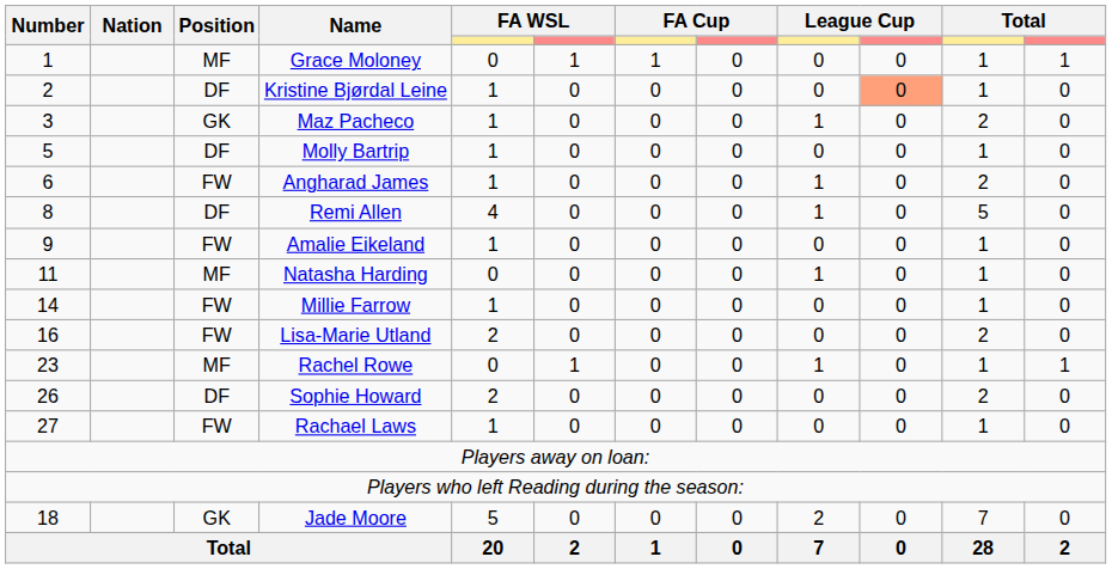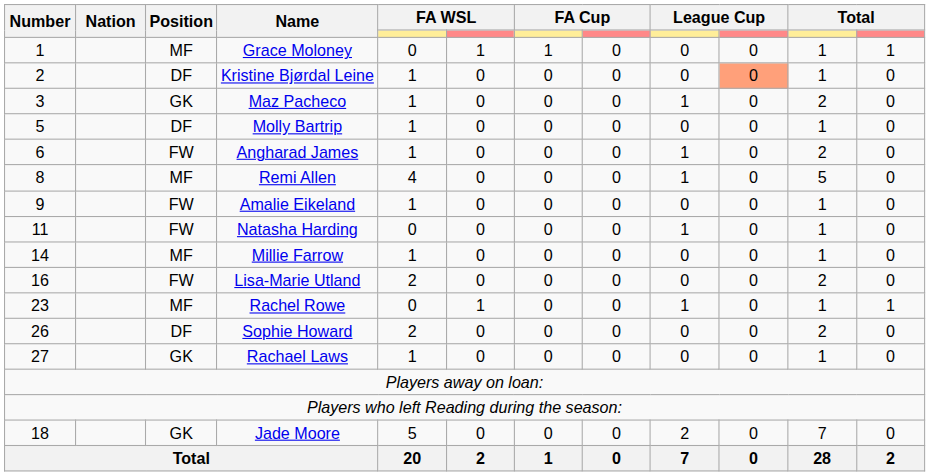 <table class="wikitable" style="font-size: 95%; text-align: center;">
 <tr>
 <th rowspan=2 width=60>Number</th>
 <th rowspan=2 width=60>Nation</th>
 <th rowspan=2 width=60>Position</th>
 <th rowspan=2 width=150>Name</th>
 <th colspan=2>FA WSL</th>
 <th colspan=2>FA Cup</th>
 <th colspan=2>League Cup</th>
 <th colspan=2>Total</th>
 </tr>
 <tr>
 <th style="width:60px; background:#fe9;"></th>
 <th style="width:60px; background:#ff8888;"></th>
 <th style="width:60px; background:#fe9;"></th>
 <th style="width:60px; background:#ff8888;"></th>
 <th style="width:60px; background:#fe9;"></th>
 <th style="width:60px; background:#ff8888;"></th>
 <th style="width:60px; background:#fe9;"></th>
 <th style="width:60px; background:#ff8888;"></th>
 </tr>
 <tr>
 <td>1</td>
 <td></td>
 <td>MF</td>
 <td><a href='#'>Grace Moloney</a></td>
 <td>0</td>
 <td>1</td>
 <td>1</td>
 <td>0</td>
 <td>0</td>
 <td>0</td>
 <td>1</td>
 <td>1</td>
 </tr>
 <tr>
 <td>2</td>
 <td></td>
 <td>DF</td>
 <td><a href='#'>Kristine Bjørdal Leine</a></td>
 <td>1</td>
 <td>0</td>
 <td>0</td>
 <td>0</td>
 <td>0</td>
 <td style="background: lightsalmon;">0</td>
 <td>1</td>
 <td>0</td>
 </tr>
 <tr>
 <td>3</td>
 <td></td>
 <td>GK</td>
 <td><a href='#'>Maz Pacheco</a></td>
 <td>1</td>
 <td>0</td>
 <td>0</td>
 <td>0</td>
 <td>1</td>
 <td>0</td>
 <td>2</td>
 <td>0</td>
 </tr>
 <tr>
 <td>5</td>
 <td></td>
 <td>DF</td>
 <td><a href='#'>Molly Bartrip</a></td>
 <td>1</td>
 <td>0</td>
 <td>0</td>
 <td>0</td>
 <td>0</td>
 <td>0</td>
 <td>1</td>
 <td>0</td>
 </tr>
 <tr>
 <td>6</td>
 <td></td>
 <td>FW</td>
 <td><a href='#'>Angharad James</a></td>
 <td>1</td>
 <td>0</td>
 <td>0</td>
 <td>0</td>
 <td>1</td>
 <td>0</td>
 <td>2</td>
 <td>0</td>
 </tr>
 <tr>
 <td>8</td>
 <td></td>
-<td>DF</td>
+<td>MF</td>
 <td><a href='#'>Remi Allen</a></td>
 <td>4</td>
 <td>0</td>
 <td>0</td>
 <td>0</td>
 <td>1</td>
 <td>0</td>
 <td>5</td>
 <td>0</td>
 </tr>
 <tr>
 <td>9</td>
 <td></td>
 <td>FW</td>
 <td><a href='#'>Amalie Eikeland</a></td>
 <td>1</td>
 <td>0</td>
 <td>0</td>
 <td>0</td>
 <td>0</td>
 <td>0</td>
 <td>1</td>
 <td>0</td>
 </tr>
 <tr>
 <td>11</td>
 <td></td>
-<td>MF</td>
+<td>FW</td>
 <td><a href='#'>Natasha Harding</a></td>
 <td>0</td>
 <td>0</td>
 <td>0</td>
 <td>0</td>
 <td>1</td>
 <td>0</td>
 <td>1</td>
 <td>0</td>
 </tr>
 <tr>
 <td>14</td>
 <td></td>
-<td>FW</td>
+<td>MF</td>
 <td><a href='#'>Millie Farrow</a></td>
 <td>1</td>
 <td>0</td>
 <td>0</td>
 <td>0</td>
 <td>0</td>
 <td>0</td>
 <td>1</td>
 <td>0</td>
 </tr>
 <tr>
 <td>16</td>
 <td></td>
 <td>FW</td>
 <td><a href='#'>Lisa-Marie Utland</a></td>
 <td>2</td>
 <td>0</td>
 <td>0</td>
 <td>0</td>
 <td>0</td>
 <td>0</td>
 <td>2</td>
 <td>0</td>
 </tr>
 <tr>
 <td>23</td>
 <td></td>
 <td>MF</td>
 <td><a href='#'>Rachel Rowe</a></td>
 <td>0</td>
 <td>1</td>
 <td>0</td>
 <td>0</td>
 <td>1</td>
 <td>0</td>
 <td>1</td>
 <td>1</td>
 </tr>
 <tr>
 <td>26</td>
 <td></td>
 <td>DF</td>
 <td><a href='#'>Sophie Howard</a></td>
 <td>2</td>
 <td>0</td>
 <td>0</td>
 <td>0</td>
 <td>0</td>
 <td>0</td>
 <td>2</td>
 <td>0</td>
 </tr>
 <tr>
 <td>27</td>
 <td></td>
-<td>FW</td>
+<td>GK</td>
 <td><a href='#'>Rachael Laws</a></td>
 <td>1</td>
 <td>0</td>
 <td>0</td>
 <td>0</td>
 <td>0</td>
 <td>0</td>
 <td>1</td>
 <td>0</td>
 </tr>
 <tr>
 <td colspan="13"><em>Players away on loan:</em></td>
 </tr>
 <tr>
 <td colspan="13"><em>Players who left Reading during the season:</em></td>
 </tr>
 <tr>
 <td>18</td>
 <td></td>
 <td>GK</td>
 <td><a href='#'>Jade Moore</a></td>
 <td>5</td>
 <td>0</td>
 <td>0</td>
 <td>0</td>
 <td>2</td>
 <td>0</td>
 <td>7</td>
 <td>0</td>
 </tr>
 <tr>
 <th colspan=4>Total</th>
 <th>20</th>
 <th>2</th>
 <th>1</th>
 <th>0</th>
 <th>7</th>
 <th>0</th>
 <th>28</th>
 <th>2</th>
 </tr>
 </table>
